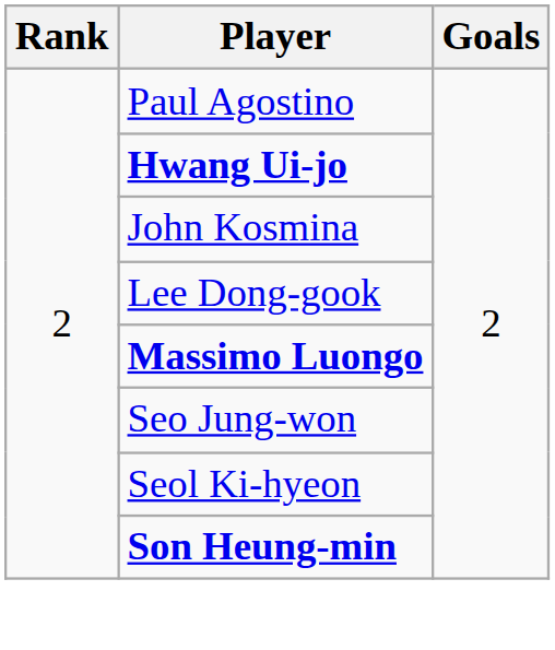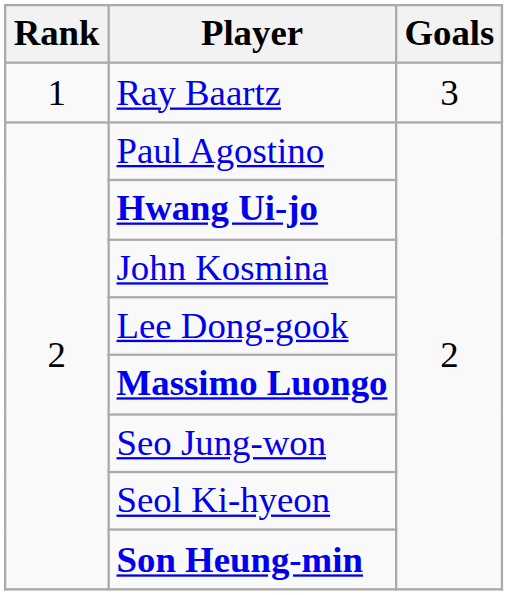 <table class="wikitable" align="center">
 <tr align="center">
 <th>Rank</th>
 <th>Player</th>
 <th>Goals</th>
+</tr>
+<tr>
+<td align="center">1</td>
+<td> <a href='#'>Ray Baartz</a></td>
+<td align="center">3</td>
 </tr>
 <tr>
 <td rowspan="8" align="center">2</td>
 <td> <a href='#'>Paul Agostino</a></td>
 <td rowspan="8" align="center">2</td>
 </tr>
 <tr>
 <td> <strong><a href='#'>Hwang Ui-jo</a></strong></td>
 </tr>
 <tr>
 <td> <a href='#'>John Kosmina</a></td>
 </tr>
 <tr>
 <td> <a href='#'>Lee Dong-gook</a></td>
 </tr>
 <tr>
 <td><strong> <a href='#'>Massimo Luongo</a></strong></td>
 </tr>
 <tr>
 <td> <a href='#'>Seo Jung-won</a></td>
 </tr>
 <tr>
 <td> <a href='#'>Seol Ki-hyeon</a></td>
 </tr>
 <tr>
 <td> <strong><a href='#'>Son Heung-min</a></strong></td>
 </tr>
 </table>
